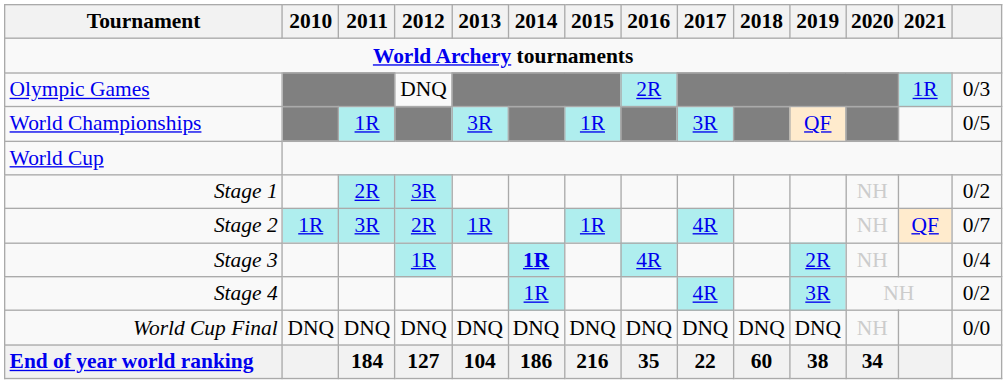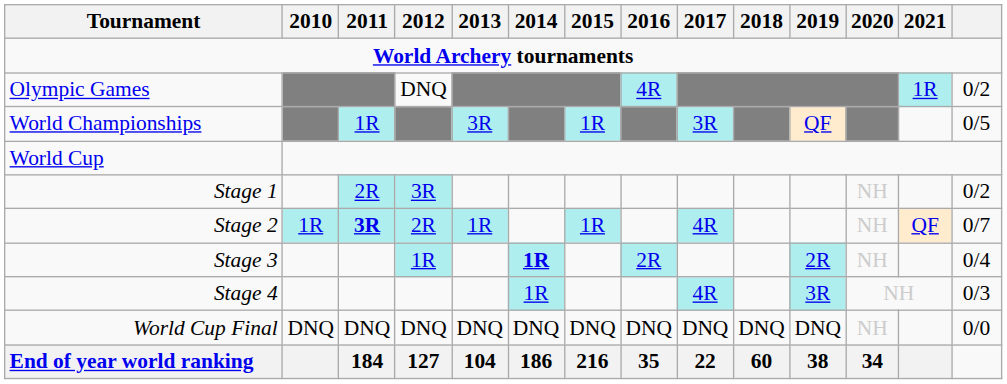 <table class=wikitable style=text-align:center>
 <tr>
 <th width=200>Tournament</th>
 <th width=30>2010</th>
 <th width=30>2011</th>
 <th width=30>2012</th>
 <th width=30>2013</th>
 <th width=30>2014</th>
 <th width=30>2015</th>
 <th width=30>2016</th>
 <th width=30>2017</th>
 <th width=30>2018</th>
 <th width=30>2019</th>
 <th width=30>2020</th>
 <th width=30>2021</th>
 <th width=30></th>
 </tr>
 <tr>
 <td colspan="14" style="text-align:center;"><strong><a href='#'>World Archery</a> tournaments</strong></td>
 </tr>
 <tr>
 <td align=left><a href='#'>Olympic Games</a></td>
 <td colspan="2" style="background:#808080;"></td>
 <td>DNQ</td>
 <td colspan="3" style="background:#808080;"></td>
-<td style="background:#afeeee;"><a href='#'>2R</a></td>
+<td style="background:#afeeee;"><a href='#'>4R</a></td>
 <td colspan="4" style="background:#808080;"></td>
 <td style="background:#afeeee;"><a href='#'>1R</a></td>
-<td>0/3</td>
+<td>0/2</td>
 </tr>
 <tr>
 <td align=left><a href='#'>World Championships</a></td>
 <td style="background:#808080;"></td>
 <td style="background:#afeeee;"><a href='#'>1R</a></td>
 <td style="background:#808080;"></td>
 <td style="background:#afeeee;"><a href='#'>3R</a></td>
 <td style="background:#808080;"></td>
 <td style="background:#afeeee;"><a href='#'>1R</a></td>
 <td style="background:#808080;"></td>
 <td style="background:#afeeee;"><a href='#'>3R</a></td>
 <td style="background:#808080;"></td>
 <td style="background:#ffebcd;"><a href='#'>QF</a></td>
 <td style="background:#808080;"></td>
 <td><a href='#'></a></td>
 <td>0/5</td>
 </tr>
 <tr>
 <td align=left><a href='#'>World Cup</a></td>
 <td colspan="13"></td>
 </tr>
 <tr>
 <td align=right><em>Stage 1</em></td>
 <td></td>
 <td style="background:#afeeee;"><a href='#'>2R</a></td>
 <td style="background:#afeeee;"><a href='#'>3R</a></td>
 <td></td>
 <td></td>
 <td></td>
 <td></td>
 <td></td>
 <td></td>
 <td></td>
 <td style=color:#ccc>NH</td>
 <td></td>
 <td>0/2</td>
 </tr>
 <tr>
 <td align=right><em>Stage 2</em></td>
 <td style="background:#afeeee;"><a href='#'>1R</a></td>
-<td style="background:#afeeee;"><a href='#'>3R</a></td>
+<td style="background:#afeeee;"><strong><a href='#'>3R</a></strong></td>
 <td style="background:#afeeee;"><a href='#'>2R</a></td>
 <td style="background:#afeeee;"><a href='#'>1R</a></td>
 <td></td>
 <td style="background:#afeeee;"><a href='#'>1R</a></td>
 <td></td>
 <td style="background:#afeeee;"><a href='#'>4R</a></td>
 <td></td>
 <td></td>
 <td style=color:#ccc>NH</td>
 <td style="background:#ffebcd;"><a href='#'>QF</a></td>
 <td>0/7</td>
 </tr>
 <tr>
 <td align=right><em>Stage 3</em></td>
 <td></td>
 <td></td>
 <td style="background:#afeeee;"><a href='#'>1R</a></td>
 <td></td>
 <td style="background:#afeeee;"><strong><a href='#'>1R</a></strong></td>
 <td></td>
-<td style="background:#afeeee;"><a href='#'>4R</a></td>
+<td style="background:#afeeee;"><a href='#'>2R</a></td>
 <td></td>
 <td></td>
 <td style="background:#afeeee;"><a href='#'>2R</a></td>
 <td style=color:#ccc>NH</td>
 <td></td>
 <td>0/4</td>
 </tr>
 <tr>
 <td align=right><em>Stage 4</em></td>
 <td></td>
 <td></td>
 <td></td>
 <td></td>
 <td style="background:#afeeee;"><a href='#'>1R</a></td>
 <td></td>
 <td></td>
 <td style="background:#afeeee;"><a href='#'>4R</a></td>
 <td></td>
 <td style="background:#afeeee;"><a href='#'>3R</a></td>
 <td style=color:#ccc colspan=2>NH</td>
-<td>0/2</td>
+<td>0/3</td>
 </tr>
 <tr>
 <td align=right><em>World Cup Final</em></td>
 <td>DNQ</td>
 <td>DNQ</td>
 <td>DNQ</td>
 <td>DNQ</td>
 <td>DNQ</td>
 <td>DNQ</td>
 <td>DNQ</td>
 <td>DNQ</td>
 <td>DNQ</td>
 <td>DNQ</td>
 <td style=color:#ccc>NH</td>
 <td><a href='#'></a></td>
 <td>0/0</td>
 </tr>
 <tr>
 <th style=text-align:left><a href='#'>End of year world ranking</a></th>
 <th></th>
 <th>184</th>
 <th>127</th>
 <th>104</th>
 <th>186</th>
 <th>216</th>
 <th>35</th>
 <th>22</th>
 <th>60</th>
 <th>38</th>
 <th>34</th>
 <th></th>
 </tr>
 </table>
